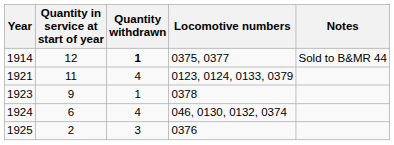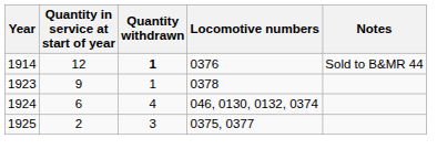 <table class=wikitable style=text-align:center>
 <tr>
 <th>Year</th>
 <th>Quantity in<br>service at<br>start of year</th>
 <th>Quantity<br>withdrawn</th>
 <th>Locomotive numbers</th>
 <th>Notes</th>
 </tr>
 <tr>
 <td>1914</td>
 <td>12</td>
 <td><strong>1</strong></td>
-<td align=left>0375, 0377</td>
+<td align=left>0376</td>
 <td align=left>Sold to B&MR 44</td>
-</tr>
-<tr>
-<td>1921</td>
-<td>11</td>
-<td>4</td>
-<td align=left>0123, 0124, 0133, 0379</td>
-<td align=left></td>
 </tr>
 <tr>
 <td>1923</td>
 <td>9</td>
 <td>1</td>
 <td align=left>0378</td>
 <td align=left></td>
 </tr>
 <tr>
 <td>1924</td>
 <td>6</td>
 <td>4</td>
 <td align=left>046, 0130, 0132, 0374</td>
 <td align=left></td>
 </tr>
 <tr>
 <td>1925</td>
 <td>2</td>
 <td>3</td>
-<td align=left>0376</td>
+<td align=left>0375, 0377</td>
 <td align=left></td>
 </tr>
 </table>
